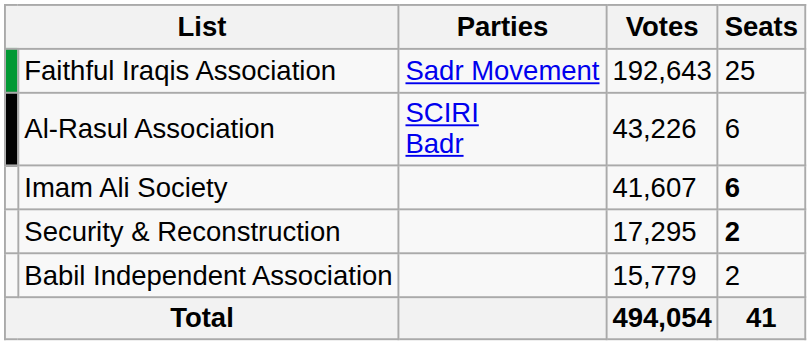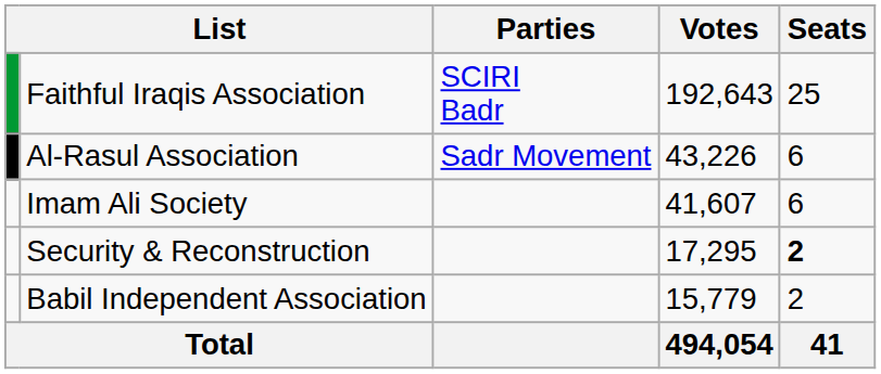 <table class="wikitable" style="border:1px solid #8888aa; background:#f8f8f8; padding:0; font-size:90%;">
 <tr>
 <th colspan=2>List</th>
 <th>Parties</th>
 <th>Votes</th>
 <th>Seats</th>
 </tr>
 <tr>
 <td bgcolor="#009933"></td>
 <td>Faithful Iraqis Association</td>
-<td><a href='#'>Sadr Movement</a></td>
+<td><a href='#'>SCIRI</a><br><a href='#'>Badr</a></td>
 <td>192,643</td>
 <td>25</td>
 </tr>
 <tr>
 <td bgcolor="#000000"></td>
 <td>Al-Rasul Association</td>
-<td><a href='#'>SCIRI</a><br><a href='#'>Badr</a></td>
+<td><a href='#'>Sadr Movement</a></td>
 <td>43,226</td>
 <td>6</td>
 </tr>
 <tr>
 <td></td>
 <td>Imam Ali Society</td>
 <td></td>
 <td>41,607</td>
-<td><strong>6</strong></td>
+<td>6</td>
 </tr>
 <tr>
 <td></td>
 <td>Security & Reconstruction</td>
 <td></td>
 <td>17,295</td>
 <td><strong>2</strong></td>
 </tr>
 <tr>
 <td></td>
 <td>Babil Independent Association</td>
 <td></td>
 <td>15,779</td>
 <td>2</td>
 </tr>
 <tr>
 <th colspan=2><strong>Total</strong></th>
 <th><strong> </strong></th>
 <th><strong>494,054</strong></th>
 <th><strong>41</strong></th>
 </tr>
 </table>
